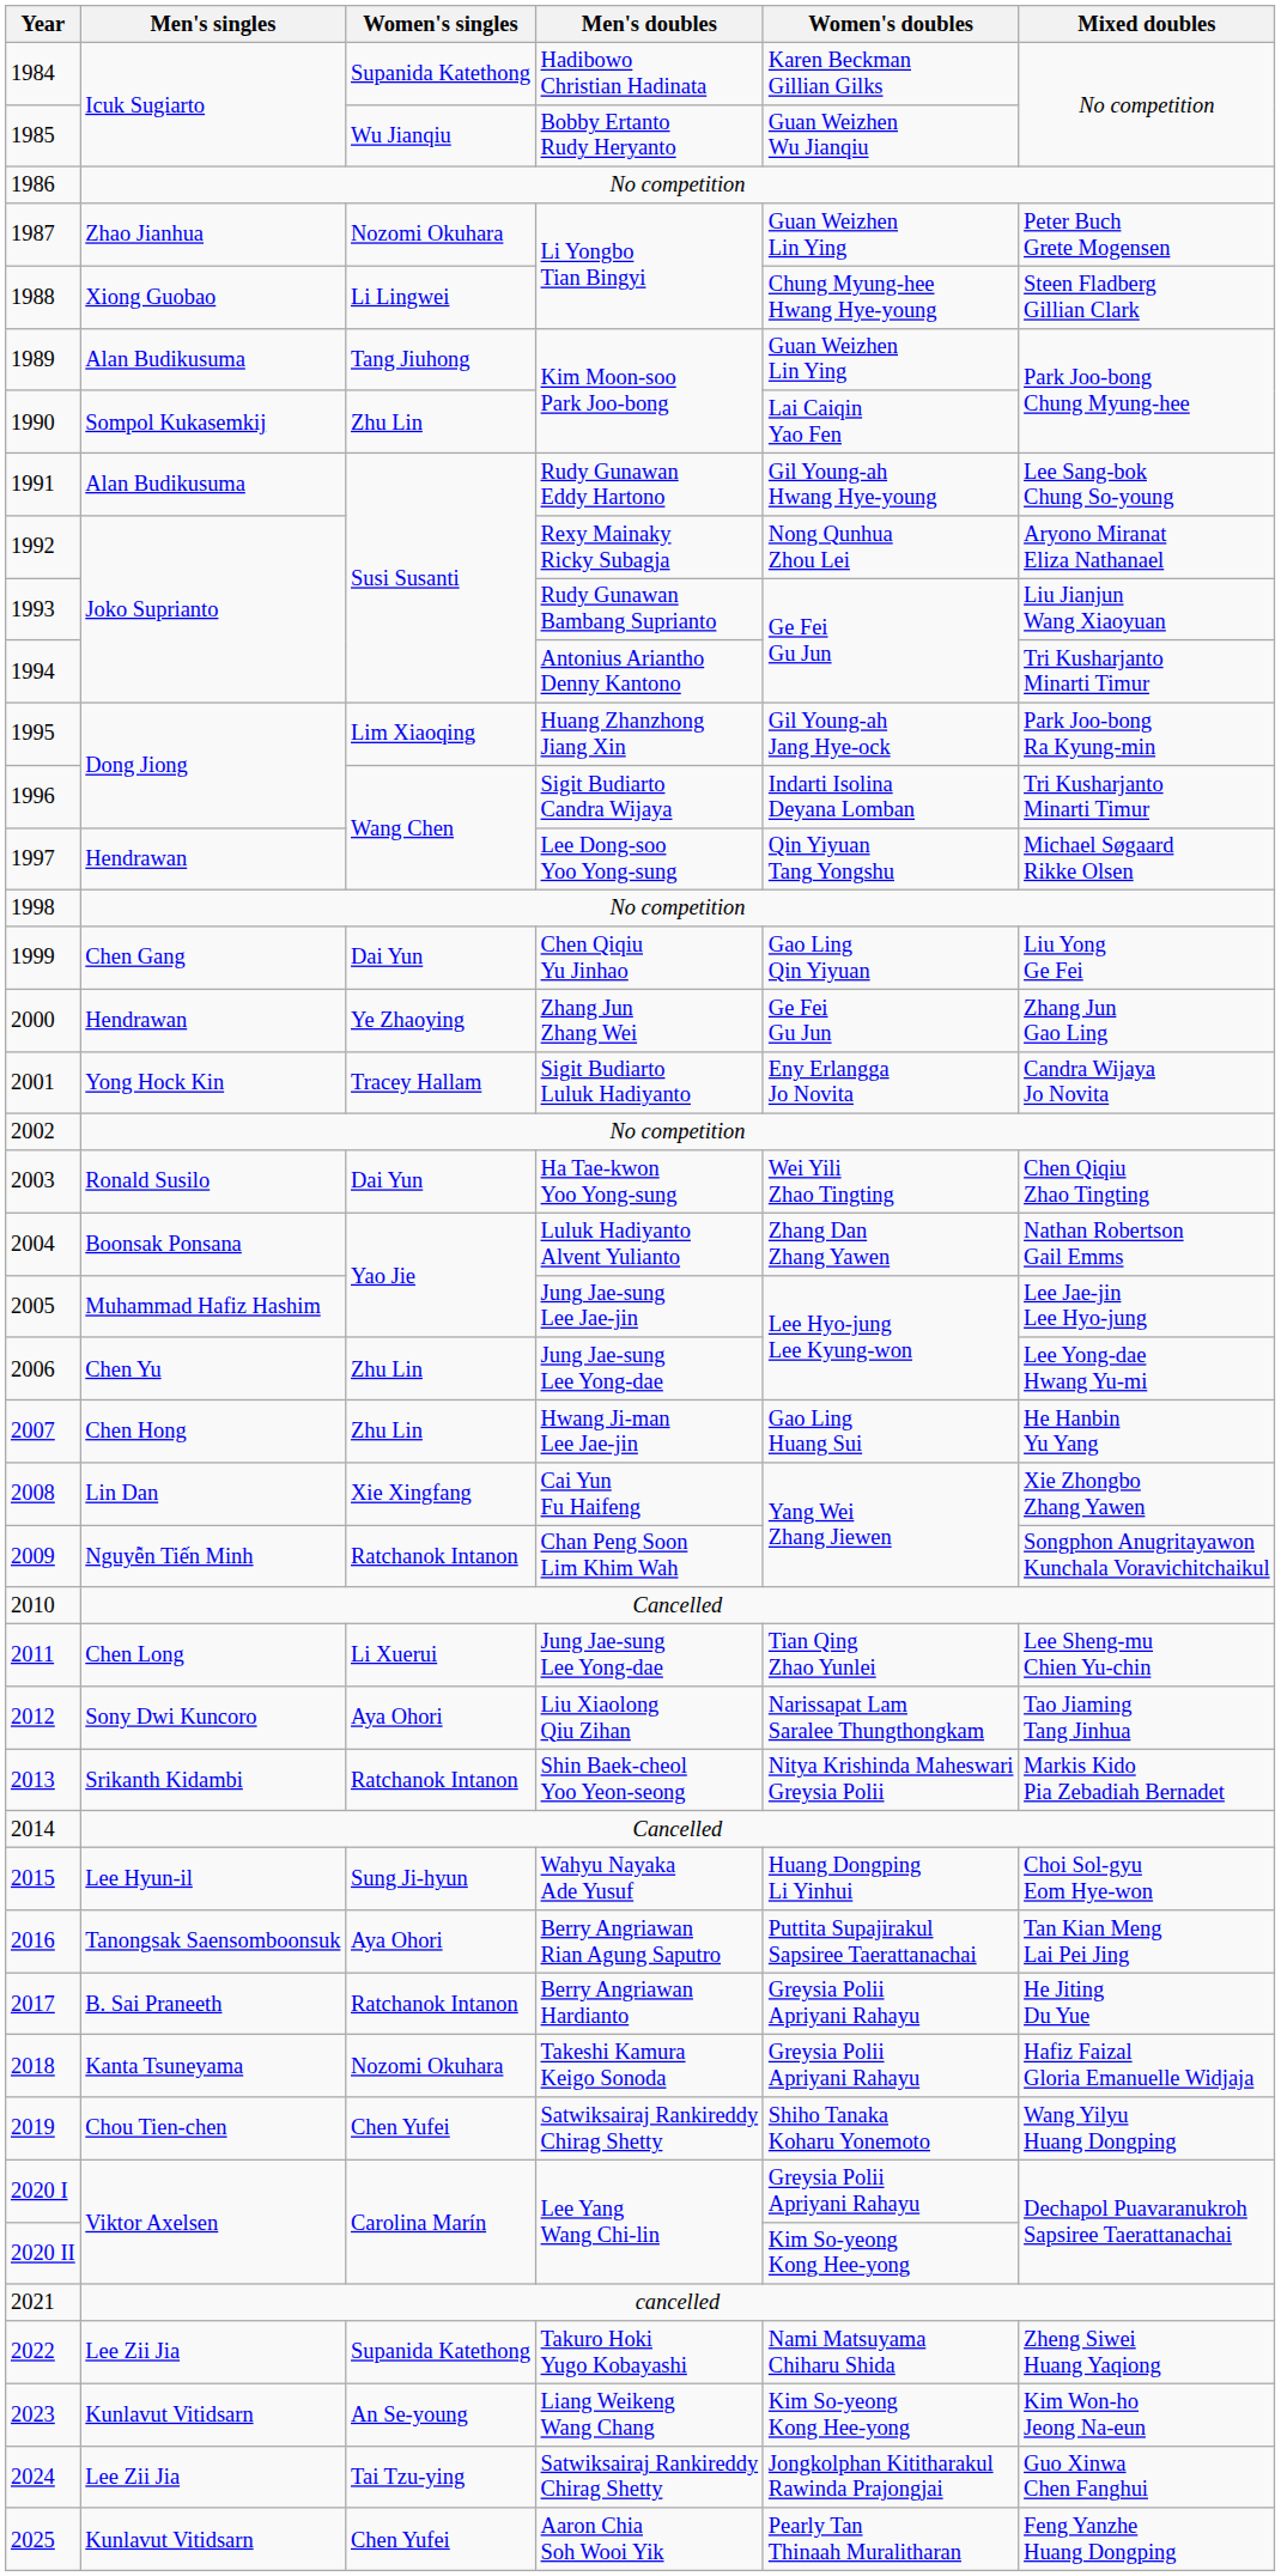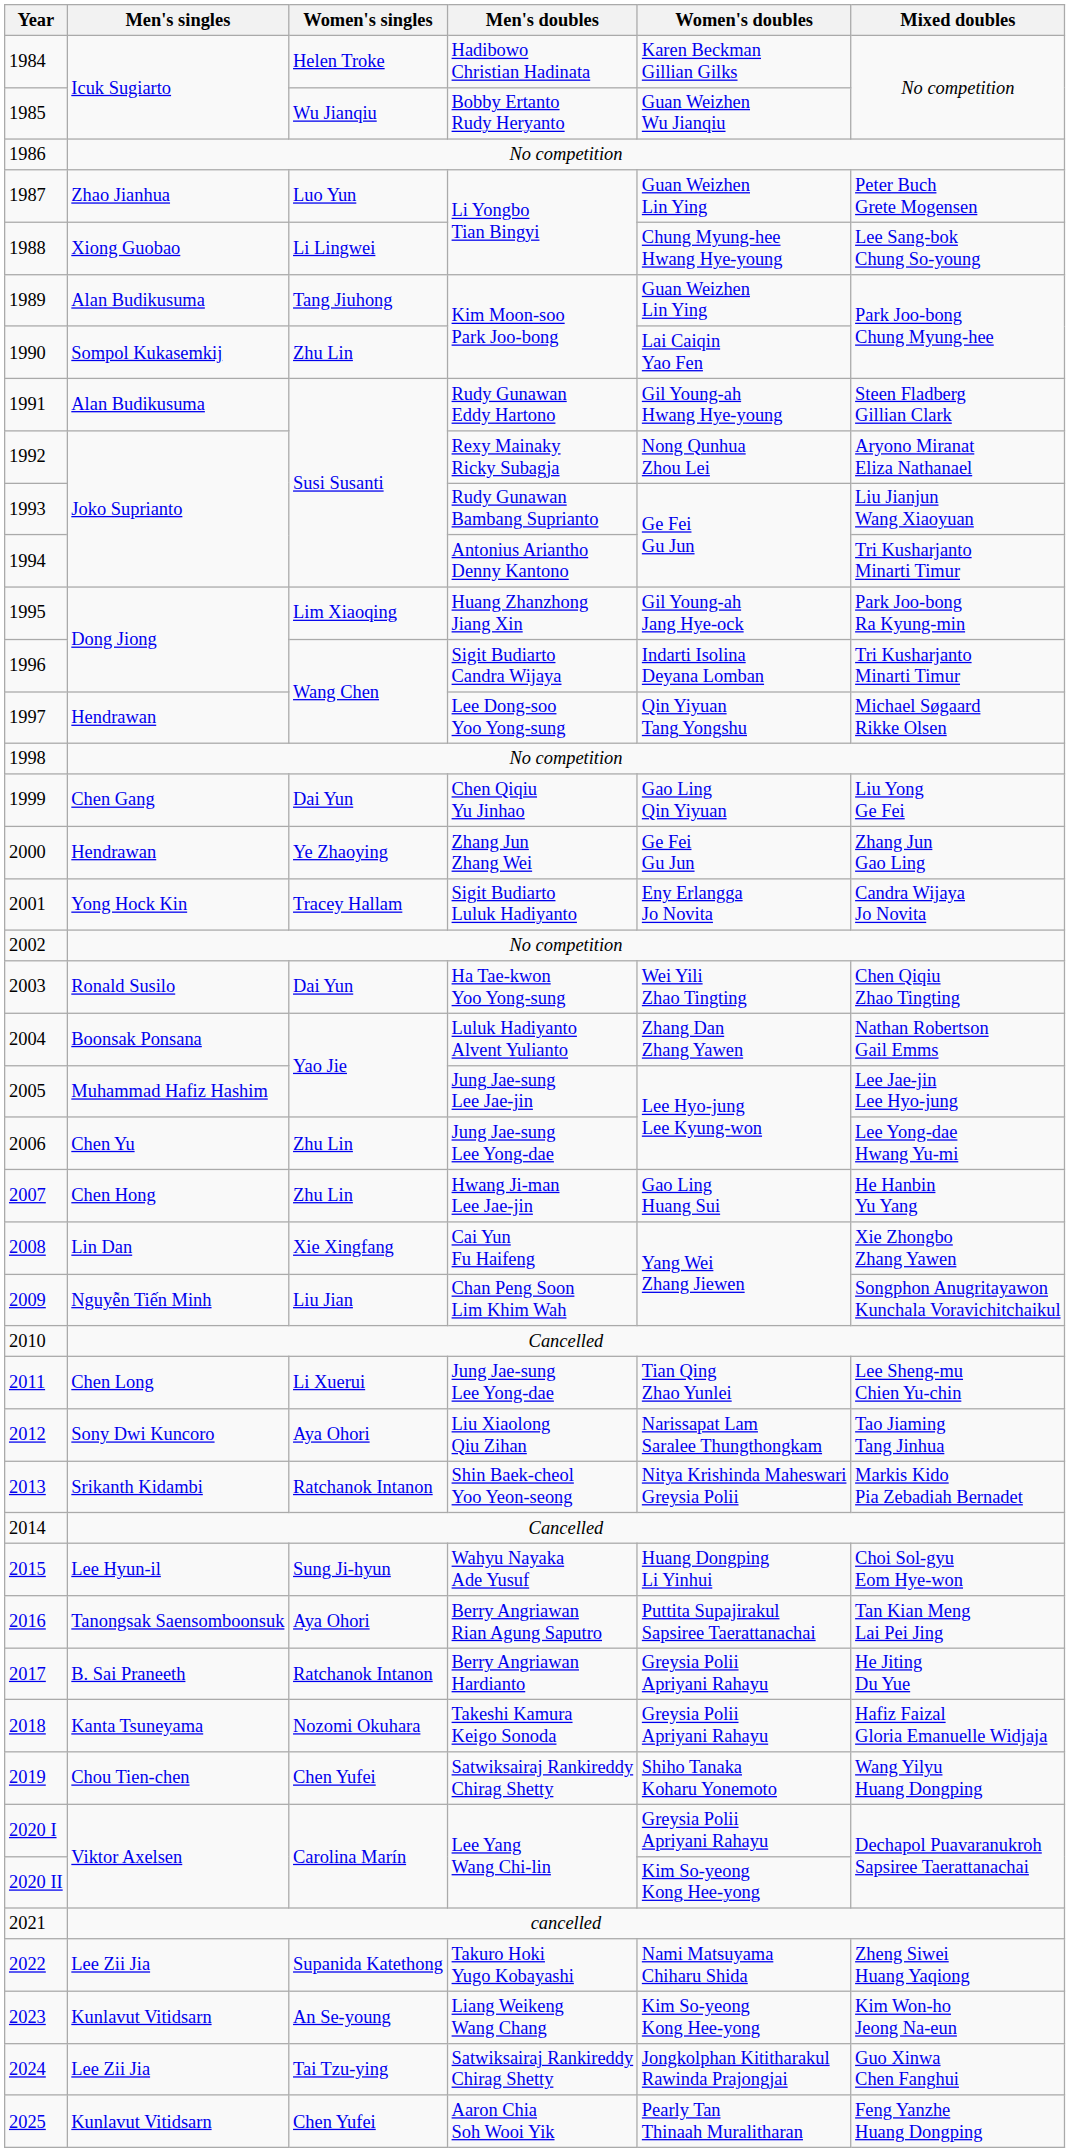 <table class=wikitable style="font-size:90%;">
 <tr>
 <th>Year</th>
 <th>Men's singles</th>
 <th>Women's singles</th>
 <th>Men's doubles</th>
 <th>Women's doubles</th>
 <th>Mixed doubles</th>
 </tr>
 <tr>
 <td>1984</td>
 <td rowspan=2> <a href='#'>Icuk Sugiarto</a></td>
-<td> <a href='#'>Supanida Katethong</a></td>
+<td> <a href='#'>Helen Troke</a></td>
 <td> <a href='#'>Hadibowo</a><br> <a href='#'>Christian Hadinata</a></td>
 <td> <a href='#'>Karen Beckman</a><br> <a href='#'>Gillian Gilks</a></td>
 <td rowspan="2" align="center"><em>No competition</em></td>
 </tr>
 <tr>
 <td>1985</td>
 <td> <a href='#'>Wu Jianqiu</a></td>
 <td> <a href='#'>Bobby Ertanto</a><br> <a href='#'>Rudy Heryanto</a></td>
 <td> <a href='#'>Guan Weizhen</a><br> <a href='#'>Wu Jianqiu</a></td>
 </tr>
 <tr>
 <td>1986</td>
 <td colspan="5" align="center"><em>No competition</em></td>
 </tr>
 <tr>
 <td>1987</td>
 <td> <a href='#'>Zhao Jianhua</a></td>
-<td> <a href='#'>Nozomi Okuhara</a></td>
+<td> <a href='#'>Luo Yun</a></td>
 <td rowspan=2> <a href='#'>Li Yongbo</a><br> <a href='#'>Tian Bingyi</a></td>
 <td> <a href='#'>Guan Weizhen</a><br> <a href='#'>Lin Ying</a></td>
 <td> <a href='#'>Peter Buch</a><br> <a href='#'>Grete Mogensen</a></td>
 </tr>
 <tr>
 <td>1988</td>
 <td> <a href='#'>Xiong Guobao</a></td>
 <td> <a href='#'>Li Lingwei</a></td>
 <td> <a href='#'>Chung Myung-hee</a><br> <a href='#'>Hwang Hye-young</a></td>
-<td> <a href='#'>Steen Fladberg</a><br> <a href='#'>Gillian Clark</a></td>
+<td> <a href='#'>Lee Sang-bok</a><br> <a href='#'>Chung So-young</a></td>
 </tr>
 <tr>
 <td>1989</td>
 <td> <a href='#'>Alan Budikusuma</a></td>
 <td> <a href='#'>Tang Jiuhong</a></td>
 <td rowspan=2> <a href='#'>Kim Moon-soo</a><br> <a href='#'>Park Joo-bong</a></td>
 <td> <a href='#'>Guan Weizhen</a><br> <a href='#'>Lin Ying</a></td>
 <td rowspan=2> <a href='#'>Park Joo-bong</a><br> <a href='#'>Chung Myung-hee</a></td>
 </tr>
 <tr>
 <td>1990</td>
 <td> <a href='#'>Sompol Kukasemkij</a></td>
 <td> <a href='#'>Zhu Lin</a></td>
 <td> <a href='#'>Lai Caiqin</a><br> <a href='#'>Yao Fen</a></td>
 </tr>
 <tr>
 <td>1991</td>
 <td> <a href='#'>Alan Budikusuma</a></td>
 <td rowspan=4> <a href='#'>Susi Susanti</a></td>
 <td> <a href='#'>Rudy Gunawan</a><br> <a href='#'>Eddy Hartono</a></td>
 <td> <a href='#'>Gil Young-ah</a><br> <a href='#'>Hwang Hye-young</a></td>
-<td> <a href='#'>Lee Sang-bok</a><br> <a href='#'>Chung So-young</a></td>
+<td> <a href='#'>Steen Fladberg</a><br> <a href='#'>Gillian Clark</a></td>
 </tr>
 <tr>
 <td>1992</td>
 <td rowspan=3> <a href='#'>Joko Suprianto</a></td>
 <td> <a href='#'>Rexy Mainaky</a><br> <a href='#'>Ricky Subagja</a></td>
 <td> <a href='#'>Nong Qunhua</a><br> <a href='#'>Zhou Lei</a></td>
 <td> <a href='#'>Aryono Miranat</a><br> <a href='#'>Eliza Nathanael</a></td>
 </tr>
 <tr>
 <td>1993</td>
 <td> <a href='#'>Rudy Gunawan</a><br> <a href='#'>Bambang Suprianto</a></td>
 <td rowspan=2> <a href='#'>Ge Fei</a><br> <a href='#'>Gu Jun</a></td>
 <td> <a href='#'>Liu Jianjun</a><br> <a href='#'>Wang Xiaoyuan</a></td>
 </tr>
 <tr>
 <td>1994</td>
 <td> <a href='#'>Antonius Ariantho</a><br> <a href='#'>Denny Kantono</a></td>
 <td> <a href='#'>Tri Kusharjanto</a><br> <a href='#'>Minarti Timur</a></td>
 </tr>
 <tr>
 <td>1995</td>
 <td rowspan=2> <a href='#'>Dong Jiong</a></td>
 <td> <a href='#'>Lim Xiaoqing</a></td>
 <td> <a href='#'>Huang Zhanzhong</a><br> <a href='#'>Jiang Xin</a></td>
 <td> <a href='#'>Gil Young-ah</a><br> <a href='#'>Jang Hye-ock</a></td>
 <td> <a href='#'>Park Joo-bong</a><br> <a href='#'>Ra Kyung-min</a></td>
 </tr>
 <tr>
 <td>1996</td>
 <td rowspan=2> <a href='#'>Wang Chen</a></td>
 <td> <a href='#'>Sigit Budiarto</a><br> <a href='#'>Candra Wijaya</a></td>
 <td> <a href='#'>Indarti Isolina</a><br> <a href='#'>Deyana Lomban</a></td>
 <td> <a href='#'>Tri Kusharjanto</a><br> <a href='#'>Minarti Timur</a></td>
 </tr>
 <tr>
 <td>1997</td>
 <td> <a href='#'>Hendrawan</a></td>
 <td> <a href='#'>Lee Dong-soo</a><br> <a href='#'>Yoo Yong-sung</a></td>
 <td> <a href='#'>Qin Yiyuan</a><br> <a href='#'>Tang Yongshu</a></td>
 <td> <a href='#'>Michael Søgaard</a><br> <a href='#'>Rikke Olsen</a></td>
 </tr>
 <tr>
 <td>1998</td>
 <td colspan="5" align="center"><em>No competition</em></td>
 </tr>
 <tr>
 <td>1999</td>
 <td> <a href='#'>Chen Gang</a></td>
 <td> <a href='#'>Dai Yun</a></td>
 <td> <a href='#'>Chen Qiqiu</a><br> <a href='#'>Yu Jinhao</a></td>
 <td> <a href='#'>Gao Ling</a><br> <a href='#'>Qin Yiyuan</a></td>
 <td> <a href='#'>Liu Yong</a><br> <a href='#'>Ge Fei</a></td>
 </tr>
 <tr>
 <td>2000</td>
 <td> <a href='#'>Hendrawan</a></td>
 <td> <a href='#'>Ye Zhaoying</a></td>
 <td> <a href='#'>Zhang Jun</a><br> <a href='#'>Zhang Wei</a></td>
 <td> <a href='#'>Ge Fei</a><br> <a href='#'>Gu Jun</a></td>
 <td> <a href='#'>Zhang Jun</a><br> <a href='#'>Gao Ling</a></td>
 </tr>
 <tr>
 <td>2001</td>
 <td> <a href='#'>Yong Hock Kin</a></td>
 <td> <a href='#'>Tracey Hallam</a></td>
 <td> <a href='#'>Sigit Budiarto</a><br> <a href='#'>Luluk Hadiyanto</a></td>
 <td> <a href='#'>Eny Erlangga</a><br> <a href='#'>Jo Novita</a></td>
 <td> <a href='#'>Candra Wijaya</a><br> <a href='#'>Jo Novita</a></td>
 </tr>
 <tr>
 <td>2002</td>
 <td colspan="5" align="center"><em>No competition</em></td>
 </tr>
 <tr>
 <td>2003</td>
 <td> <a href='#'>Ronald Susilo</a></td>
 <td> <a href='#'>Dai Yun</a></td>
 <td> <a href='#'>Ha Tae-kwon</a><br> <a href='#'>Yoo Yong-sung</a></td>
 <td> <a href='#'>Wei Yili</a><br> <a href='#'>Zhao Tingting</a></td>
 <td> <a href='#'>Chen Qiqiu</a><br> <a href='#'>Zhao Tingting</a></td>
 </tr>
 <tr>
 <td>2004</td>
 <td> <a href='#'>Boonsak Ponsana</a></td>
 <td rowspan="2"> <a href='#'>Yao Jie</a></td>
 <td> <a href='#'>Luluk Hadiyanto</a><br> <a href='#'>Alvent Yulianto</a></td>
 <td> <a href='#'>Zhang Dan</a><br> <a href='#'>Zhang Yawen</a></td>
 <td> <a href='#'>Nathan Robertson</a><br> <a href='#'>Gail Emms</a></td>
 </tr>
 <tr>
 <td>2005</td>
 <td> <a href='#'>Muhammad Hafiz Hashim</a></td>
 <td> <a href='#'>Jung Jae-sung</a><br> <a href='#'>Lee Jae-jin</a></td>
 <td rowspan="2"> <a href='#'>Lee Hyo-jung</a><br> <a href='#'>Lee Kyung-won</a></td>
 <td> <a href='#'>Lee Jae-jin</a><br> <a href='#'>Lee Hyo-jung</a></td>
 </tr>
 <tr>
 <td>2006</td>
 <td> <a href='#'>Chen Yu</a></td>
 <td> <a href='#'>Zhu Lin</a></td>
 <td> <a href='#'>Jung Jae-sung</a><br> <a href='#'>Lee Yong-dae</a></td>
 <td> <a href='#'>Lee Yong-dae</a><br> <a href='#'>Hwang Yu-mi</a></td>
 </tr>
 <tr>
 <td><a href='#'>2007</a></td>
 <td> <a href='#'>Chen Hong</a></td>
 <td> <a href='#'>Zhu Lin</a></td>
 <td> <a href='#'>Hwang Ji-man</a><br> <a href='#'>Lee Jae-jin</a></td>
 <td> <a href='#'>Gao Ling</a><br> <a href='#'>Huang Sui</a></td>
 <td> <a href='#'>He Hanbin</a><br> <a href='#'>Yu Yang</a></td>
 </tr>
 <tr>
 <td><a href='#'>2008</a></td>
 <td> <a href='#'>Lin Dan</a></td>
 <td> <a href='#'>Xie Xingfang</a></td>
 <td> <a href='#'>Cai Yun</a><br> <a href='#'>Fu Haifeng</a></td>
 <td rowspan=2> <a href='#'>Yang Wei</a><br> <a href='#'>Zhang Jiewen</a></td>
 <td> <a href='#'>Xie Zhongbo</a><br> <a href='#'>Zhang Yawen</a></td>
 </tr>
 <tr>
 <td><a href='#'>2009</a></td>
 <td> <a href='#'>Nguyễn Tiến Minh</a></td>
-<td> <a href='#'>Ratchanok Intanon</a></td>
+<td> <a href='#'>Liu Jian</a></td>
 <td> <a href='#'>Chan Peng Soon</a><br> <a href='#'>Lim Khim Wah</a></td>
 <td> <a href='#'>Songphon Anugritayawon</a><br> <a href='#'>Kunchala Voravichitchaikul</a></td>
 </tr>
 <tr>
 <td>2010</td>
 <td colspan="5" align="center"><em>Cancelled</em></td>
 </tr>
 <tr>
 <td><a href='#'>2011</a></td>
 <td> <a href='#'>Chen Long</a></td>
 <td> <a href='#'>Li Xuerui</a></td>
 <td> <a href='#'>Jung Jae-sung</a><br> <a href='#'>Lee Yong-dae</a></td>
 <td> <a href='#'>Tian Qing</a><br> <a href='#'>Zhao Yunlei</a></td>
 <td> <a href='#'>Lee Sheng-mu</a><br> <a href='#'>Chien Yu-chin</a></td>
 </tr>
 <tr>
 <td><a href='#'>2012</a></td>
 <td> <a href='#'>Sony Dwi Kuncoro</a></td>
 <td> <a href='#'>Aya Ohori</a></td>
 <td> <a href='#'>Liu Xiaolong</a><br> <a href='#'>Qiu Zihan</a></td>
 <td> <a href='#'>Narissapat Lam</a><br> <a href='#'>Saralee Thungthongkam</a></td>
 <td> <a href='#'>Tao Jiaming</a><br> <a href='#'>Tang Jinhua</a></td>
 </tr>
 <tr>
 <td><a href='#'>2013</a></td>
 <td> <a href='#'>Srikanth Kidambi</a></td>
 <td> <a href='#'>Ratchanok Intanon</a></td>
 <td> <a href='#'>Shin Baek-cheol</a><br> <a href='#'>Yoo Yeon-seong</a></td>
 <td> <a href='#'>Nitya Krishinda Maheswari</a><br> <a href='#'>Greysia Polii</a></td>
 <td> <a href='#'>Markis Kido</a><br> <a href='#'>Pia Zebadiah Bernadet</a></td>
 </tr>
 <tr>
 <td>2014</td>
 <td colspan="5" align="center"><em>Cancelled</em></td>
 </tr>
 <tr>
 <td><a href='#'>2015</a></td>
 <td> <a href='#'>Lee Hyun-il</a></td>
 <td> <a href='#'>Sung Ji-hyun</a></td>
 <td> <a href='#'>Wahyu Nayaka</a><br> <a href='#'>Ade Yusuf</a></td>
 <td> <a href='#'>Huang Dongping</a><br> <a href='#'>Li Yinhui</a></td>
 <td> <a href='#'>Choi Sol-gyu</a><br> <a href='#'>Eom Hye-won</a></td>
 </tr>
 <tr>
 <td><a href='#'>2016</a></td>
 <td> <a href='#'>Tanongsak Saensomboonsuk</a></td>
 <td> <a href='#'>Aya Ohori</a></td>
 <td> <a href='#'>Berry Angriawan</a><br> <a href='#'>Rian Agung Saputro</a></td>
 <td> <a href='#'>Puttita Supajirakul</a><br> <a href='#'>Sapsiree Taerattanachai</a></td>
 <td> <a href='#'>Tan Kian Meng</a><br> <a href='#'>Lai Pei Jing</a></td>
 </tr>
 <tr>
 <td><a href='#'>2017</a></td>
 <td> <a href='#'>B. Sai Praneeth</a></td>
 <td> <a href='#'>Ratchanok Intanon</a></td>
 <td> <a href='#'>Berry Angriawan</a><br> <a href='#'>Hardianto</a></td>
 <td> <a href='#'>Greysia Polii</a><br> <a href='#'>Apriyani Rahayu</a></td>
 <td> <a href='#'>He Jiting</a><br> <a href='#'>Du Yue</a></td>
 </tr>
 <tr>
 <td><a href='#'>2018</a></td>
 <td> <a href='#'>Kanta Tsuneyama</a></td>
 <td> <a href='#'>Nozomi Okuhara</a></td>
 <td> <a href='#'>Takeshi Kamura</a><br> <a href='#'>Keigo Sonoda</a></td>
 <td> <a href='#'>Greysia Polii</a><br> <a href='#'>Apriyani Rahayu</a></td>
 <td> <a href='#'>Hafiz Faizal</a><br> <a href='#'>Gloria Emanuelle Widjaja</a></td>
 </tr>
 <tr>
 <td><a href='#'>2019</a></td>
 <td> <a href='#'>Chou Tien-chen</a></td>
 <td> <a href='#'>Chen Yufei</a></td>
 <td> <a href='#'>Satwiksairaj Rankireddy</a><br> <a href='#'>Chirag Shetty</a></td>
 <td> <a href='#'>Shiho Tanaka</a><br> <a href='#'>Koharu Yonemoto</a></td>
 <td> <a href='#'>Wang Yilyu</a><br> <a href='#'>Huang Dongping</a></td>
 </tr>
 <tr>
 <td><a href='#'>2020 I</a></td>
 <td rowspan=2> <a href='#'>Viktor Axelsen</a></td>
 <td rowspan=2> <a href='#'>Carolina Marín</a></td>
 <td rowspan=2> <a href='#'>Lee Yang</a><br> <a href='#'>Wang Chi-lin</a></td>
 <td> <a href='#'>Greysia Polii</a><br> <a href='#'>Apriyani Rahayu</a></td>
 <td rowspan=2> <a href='#'>Dechapol Puavaranukroh</a><br> <a href='#'>Sapsiree Taerattanachai</a></td>
 </tr>
 <tr>
 <td><a href='#'>2020 II</a></td>
 <td> <a href='#'>Kim So-yeong</a><br> <a href='#'>Kong Hee-yong</a></td>
 </tr>
 <tr>
 <td>2021</td>
 <td colspan="5" align="center"><em>cancelled</em></td>
 </tr>
 <tr>
 <td><a href='#'>2022</a></td>
 <td> <a href='#'>Lee Zii Jia</a></td>
 <td> <a href='#'>Supanida Katethong</a></td>
 <td> <a href='#'>Takuro Hoki</a><br> <a href='#'>Yugo Kobayashi</a></td>
 <td> <a href='#'>Nami Matsuyama</a><br> <a href='#'>Chiharu Shida</a></td>
 <td> <a href='#'>Zheng Siwei</a><br> <a href='#'>Huang Yaqiong</a></td>
 </tr>
 <tr>
 <td><a href='#'>2023</a></td>
 <td> <a href='#'>Kunlavut Vitidsarn</a></td>
 <td> <a href='#'>An Se-young</a></td>
 <td> <a href='#'>Liang Weikeng</a><br> <a href='#'>Wang Chang</a></td>
 <td> <a href='#'>Kim So-yeong</a><br> <a href='#'>Kong Hee-yong</a></td>
 <td> <a href='#'>Kim Won-ho</a><br> <a href='#'>Jeong Na-eun</a></td>
 </tr>
 <tr>
 <td><a href='#'>2024</a></td>
 <td> <a href='#'>Lee Zii Jia</a></td>
 <td> <a href='#'>Tai Tzu-ying</a></td>
 <td> <a href='#'>Satwiksairaj Rankireddy</a><br> <a href='#'>Chirag Shetty</a></td>
 <td> <a href='#'>Jongkolphan Kititharakul</a><br> <a href='#'>Rawinda Prajongjai</a></td>
 <td> <a href='#'>Guo Xinwa</a><br> <a href='#'>Chen Fanghui</a></td>
 </tr>
 <tr>
 <td><a href='#'>2025</a></td>
 <td> <a href='#'>Kunlavut Vitidsarn</a></td>
 <td> <a href='#'>Chen Yufei</a></td>
 <td> <a href='#'>Aaron Chia</a><br> <a href='#'>Soh Wooi Yik</a></td>
 <td> <a href='#'>Pearly Tan</a><br> <a href='#'>Thinaah Muralitharan</a></td>
 <td> <a href='#'>Feng Yanzhe</a><br> <a href='#'>Huang Dongping</a></td>
 </tr>
 </table>
